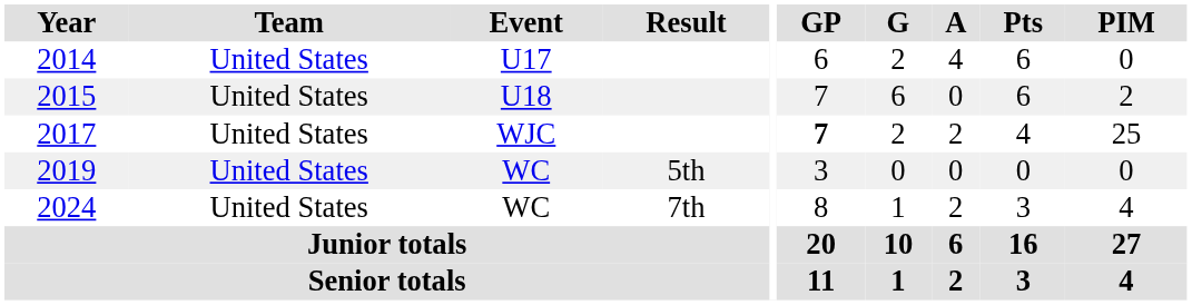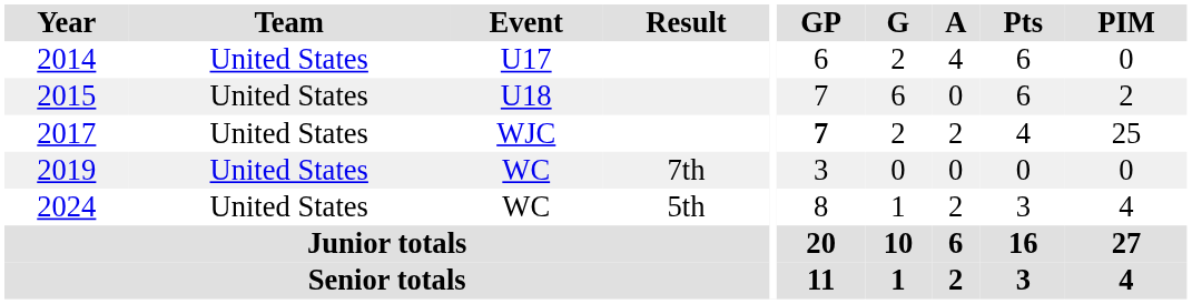 <table border="0" cellpadding="1" cellspacing="0" ID="Table3" style="text-align:center; width:40em;">
 <tr bgcolor="#e0e0e0">
 <th>Year</th>
 <th>Team</th>
 <th>Event</th>
 <th>Result</th>
 <th rowspan="100" bgcolor="#ffffff"></th>
 <th>GP</th>
 <th>G</th>
 <th>A</th>
 <th>Pts</th>
 <th>PIM</th>
 </tr>
 <tr>
 <td><a href='#'>2014</a></td>
 <td><a href='#'>United States</a></td>
 <td><a href='#'>U17</a></td>
 <td></td>
 <td>6</td>
 <td>2</td>
 <td>4</td>
 <td>6</td>
 <td>0</td>
 </tr>
 <tr bgcolor="#f0f0f0">
 <td><a href='#'>2015</a></td>
 <td>United States</td>
 <td><a href='#'>U18</a></td>
 <td></td>
 <td>7</td>
 <td>6</td>
 <td>0</td>
 <td>6</td>
 <td>2</td>
 </tr>
 <tr>
 <td><a href='#'>2017</a></td>
 <td>United States</td>
 <td><a href='#'>WJC</a></td>
 <td></td>
 <td><strong>7</strong></td>
 <td>2</td>
 <td>2</td>
 <td>4</td>
 <td>25</td>
 </tr>
 <tr bgcolor="#f0f0f0">
 <td><a href='#'>2019</a></td>
 <td><a href='#'>United States</a></td>
 <td><a href='#'>WC</a></td>
-<td>5th</td>
+<td>7th</td>
 <td>3</td>
 <td>0</td>
 <td>0</td>
 <td>0</td>
 <td>0</td>
 </tr>
 <tr>
 <td><a href='#'>2024</a></td>
 <td>United States</td>
 <td>WC</td>
-<td>7th</td>
+<td>5th</td>
 <td>8</td>
 <td>1</td>
 <td>2</td>
 <td>3</td>
 <td>4</td>
 </tr>
 <tr bgcolor="#e0e0e0">
 <th colspan="4">Junior totals</th>
 <th>20</th>
 <th>10</th>
 <th>6</th>
 <th>16</th>
 <th>27</th>
 </tr>
 <tr bgcolor="#e0e0e0">
 <th colspan="4">Senior totals</th>
 <th>11</th>
 <th>1</th>
 <th>2</th>
 <th>3</th>
 <th>4</th>
 </tr>
 </table>
